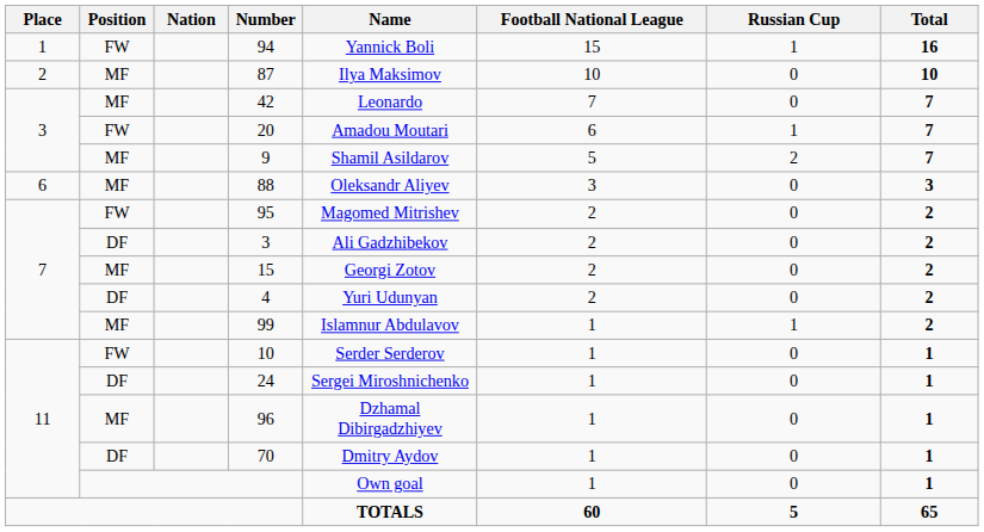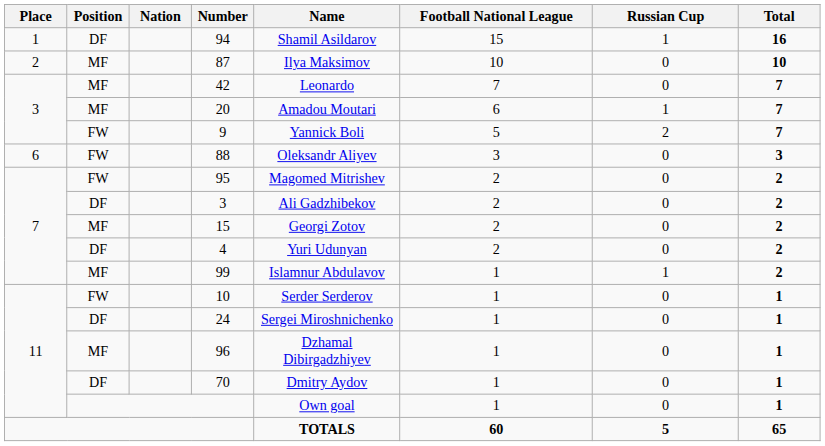 <table class="wikitable" style="font-size: 95%; text-align: center;">
 <tr>
 <th width=60>Place</th>
 <th width=60>Position</th>
 <th width=60>Nation</th>
 <th width=60>Number</th>
 <th width=150>Name</th>
 <th width=200>Football National League</th>
 <th width=150>Russian Cup</th>
 <th width=80><strong>Total</strong></th>
 </tr>
 <tr>
 <td>1</td>
-<td>FW</td>
+<td>DF</td>
 <td></td>
 <td>94</td>
-<td><a href='#'>Yannick Boli</a></td>
+<td><a href='#'>Shamil Asildarov</a></td>
 <td>15</td>
 <td>1</td>
 <td><strong>16</strong></td>
 </tr>
 <tr>
 <td>2</td>
 <td>MF</td>
 <td></td>
 <td>87</td>
 <td><a href='#'>Ilya Maksimov</a></td>
 <td>10</td>
 <td>0</td>
 <td><strong>10</strong></td>
 </tr>
 <tr>
 <td rowspan=3>3</td>
 <td>MF</td>
 <td></td>
 <td>42</td>
 <td><a href='#'>Leonardo</a></td>
 <td>7</td>
 <td>0</td>
 <td><strong>7</strong></td>
 </tr>
 <tr>
-<td>FW</td>
+<td>MF</td>
 <td></td>
 <td>20</td>
 <td><a href='#'>Amadou Moutari</a></td>
 <td>6</td>
 <td>1</td>
 <td><strong>7</strong></td>
 </tr>
 <tr>
-<td>MF</td>
+<td>FW</td>
 <td></td>
 <td>9</td>
-<td><a href='#'>Shamil Asildarov</a></td>
+<td><a href='#'>Yannick Boli</a></td>
 <td>5</td>
 <td>2</td>
 <td><strong>7</strong></td>
 </tr>
 <tr>
 <td>6</td>
-<td>MF</td>
+<td>FW</td>
 <td></td>
 <td>88</td>
 <td><a href='#'>Oleksandr Aliyev</a></td>
 <td>3</td>
 <td>0</td>
 <td><strong>3</strong></td>
 </tr>
 <tr>
 <td rowspan=5>7</td>
 <td>FW</td>
 <td></td>
 <td>95</td>
 <td><a href='#'>Magomed Mitrishev</a></td>
 <td>2</td>
 <td>0</td>
 <td><strong>2</strong></td>
 </tr>
 <tr>
 <td>DF</td>
 <td></td>
 <td>3</td>
 <td><a href='#'>Ali Gadzhibekov</a></td>
 <td>2</td>
 <td>0</td>
 <td><strong>2</strong></td>
 </tr>
 <tr>
 <td>MF</td>
 <td></td>
 <td>15</td>
 <td><a href='#'>Georgi Zotov</a></td>
 <td>2</td>
 <td>0</td>
 <td><strong>2</strong></td>
 </tr>
 <tr>
 <td>DF</td>
 <td></td>
 <td>4</td>
 <td><a href='#'>Yuri Udunyan</a></td>
 <td>2</td>
 <td>0</td>
 <td><strong>2</strong></td>
 </tr>
 <tr>
 <td>MF</td>
 <td></td>
 <td>99</td>
 <td><a href='#'>Islamnur Abdulavov</a></td>
 <td>1</td>
 <td>1</td>
 <td><strong>2</strong></td>
 </tr>
 <tr>
 <td rowspan=5>11</td>
 <td>FW</td>
 <td></td>
 <td>10</td>
 <td><a href='#'>Serder Serderov</a></td>
 <td>1</td>
 <td>0</td>
 <td><strong>1</strong></td>
 </tr>
 <tr>
 <td>DF</td>
 <td></td>
 <td>24</td>
 <td><a href='#'>Sergei Miroshnichenko</a></td>
 <td>1</td>
 <td>0</td>
 <td><strong>1</strong></td>
 </tr>
 <tr>
 <td>MF</td>
 <td></td>
 <td>96</td>
 <td><a href='#'>Dzhamal Dibirgadzhiyev</a></td>
 <td>1</td>
 <td>0</td>
 <td><strong>1</strong></td>
 </tr>
 <tr>
 <td>DF</td>
 <td></td>
 <td>70</td>
 <td><a href='#'>Dmitry Aydov</a></td>
 <td>1</td>
 <td>0</td>
 <td><strong>1</strong></td>
 </tr>
 <tr>
 <td colspan=3></td>
 <td><a href='#'>Own goal</a></td>
 <td>1</td>
 <td>0</td>
 <td><strong>1</strong></td>
 </tr>
 <tr>
 <td colspan=4></td>
 <td><strong>TOTALS</strong></td>
 <td><strong>60</strong></td>
 <td><strong>5</strong></td>
 <td><strong>65</strong></td>
 </tr>
 </table>
